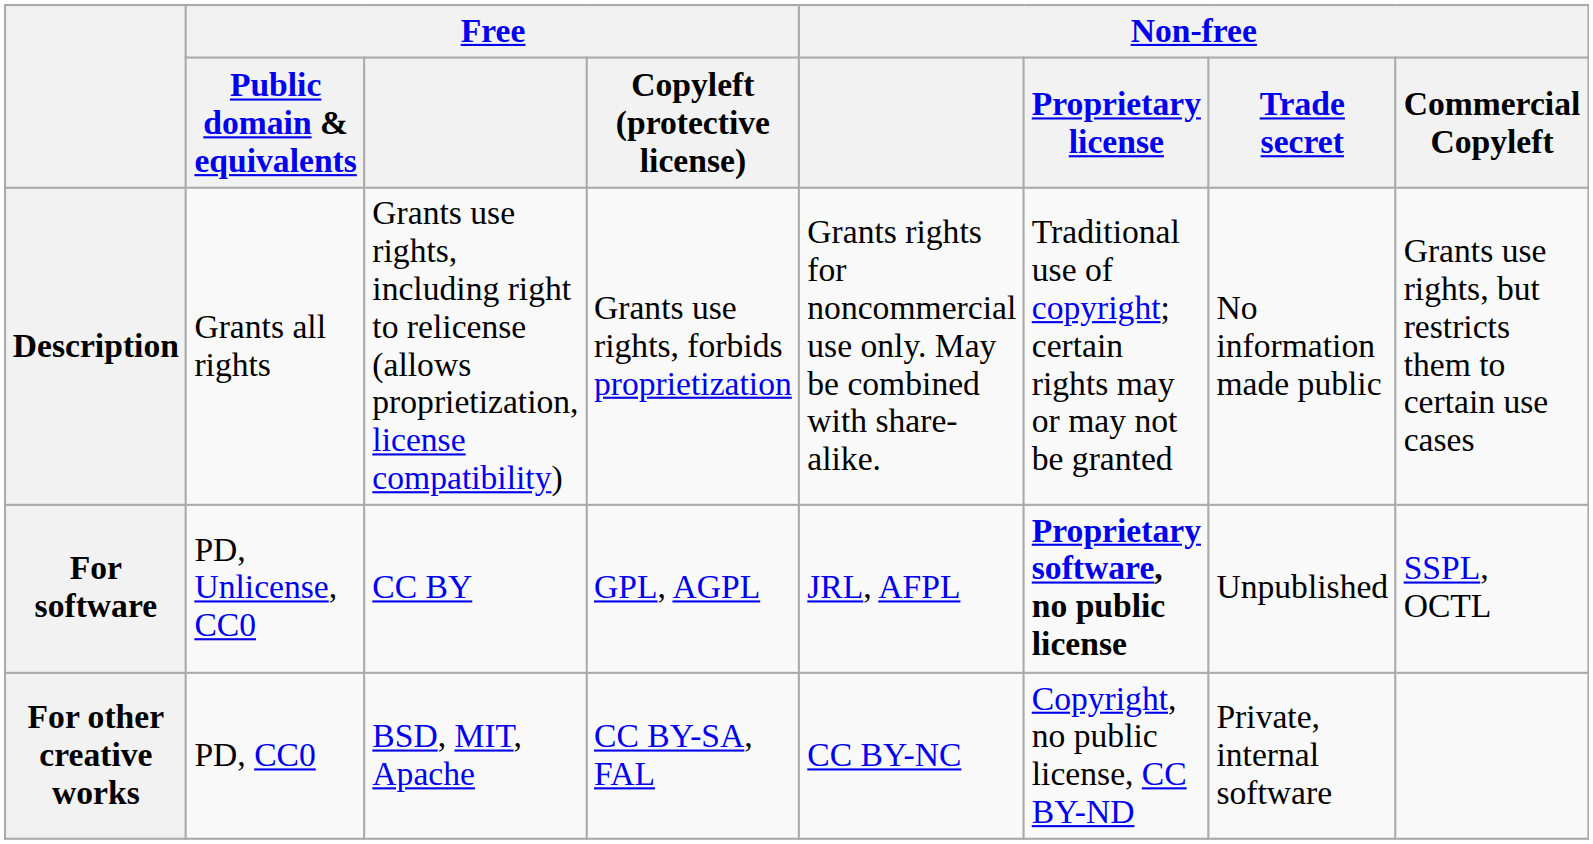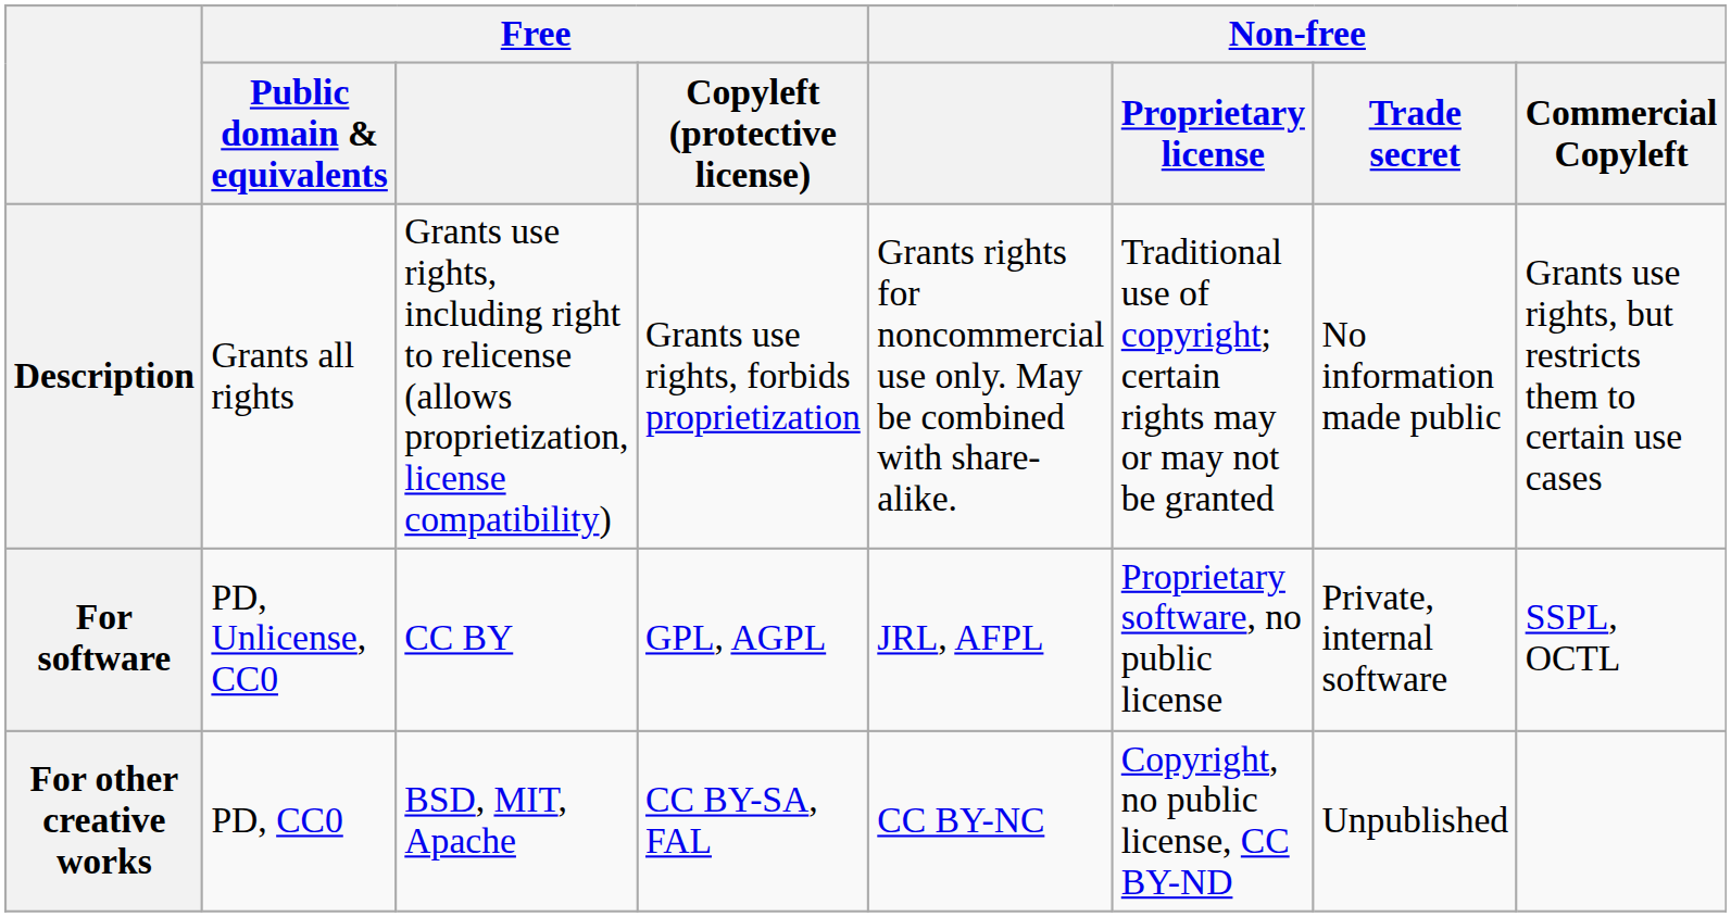 <table class="wikitable">
 <tr>
 <th rowspan=2></th>
 <th colspan="3"><a href='#'>Free</a></th>
 <th colspan="4"><a href='#'>Non-free</a></th>
 </tr>
 <tr>
 <th><a href='#'>Public domain</a>  & <a href='#'>equivalents</a></th>
 <th width=></th>
 <th>Copyleft (protective license)</th>
 <th width=></th>
 <th><a href='#'>Proprietary license</a></th>
 <th><a href='#'>Trade secret</a></th>
 <th>Commercial Copyleft</th>
 </tr>
 <tr>
 <th scope=row>Description</th>
 <td>Grants all rights</td>
 <td>Grants use rights, including right to relicense (allows proprietization, <a href='#'>license compatibility</a>)</td>
 <td> Grants use rights, forbids <a href='#'>proprietization</a></td>
 <td>Grants rights for noncommercial use only. May be combined with share-alike.</td>
 <td>Traditional use of <a href='#'>copyright</a>; certain rights may or may not be granted</td>
 <td>No information made public</td>
 <td>Grants use rights, but restricts them to certain use cases</td>
 </tr>
 <tr>
 <th scope=row>For software</th>
 <td>PD, <a href='#'>Unlicense</a>, <a href='#'>CC0</a></td>
 <td><a href='#'>CC BY</a></td>
 <td><a href='#'>GPL</a>, <a href='#'>AGPL</a></td>
 <td><a href='#'>JRL</a>, <a href='#'>AFPL</a></td>
-<td><strong><a href='#'>Proprietary software</a>, no public license</strong></td>
-<td>Unpublished</td>
+<td><a href='#'>Proprietary software</a>, no public license</td>
+<td>Private, internal software</td>
 <td><a href='#'>SSPL</a>, OCTL</td>
 </tr>
 <tr>
 <th scope=row>For other creative works</th>
 <td>PD, <a href='#'>CC0</a></td>
 <td><a href='#'>BSD</a>, <a href='#'>MIT</a>, <a href='#'>Apache</a></td>
 <td> <a href='#'>CC BY-SA</a>, <a href='#'>FAL</a></td>
 <td><a href='#'>CC BY-NC</a></td>
 <td><a href='#'>Copyright</a>, no public license, <a href='#'>CC BY-ND</a></td>
-<td>Private, internal software</td>
+<td>Unpublished</td>
 </tr>
 </table>
